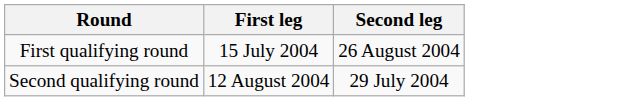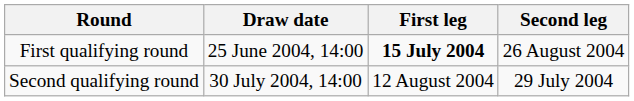 <table class="wikitable" style="text-align:center">
 <tr>
 <th>Round</th>
+<th>Draw date</th>
 <th>First leg</th>
 <th>Second leg</th>
 </tr>
 <tr>
 <td>First qualifying round</td>
-<td>15 July 2004</td>
+<td>25 June 2004, 14:00</td>
+<td><strong>15 July 2004</strong></td>
 <td>26 August 2004</td>
 </tr>
 <tr>
 <td>Second qualifying round</td>
+<td>30 July 2004, 14:00</td>
 <td>12 August 2004</td>
 <td>29 July 2004</td>
 </tr>
 </table>
